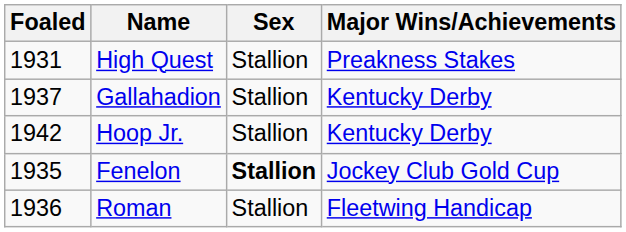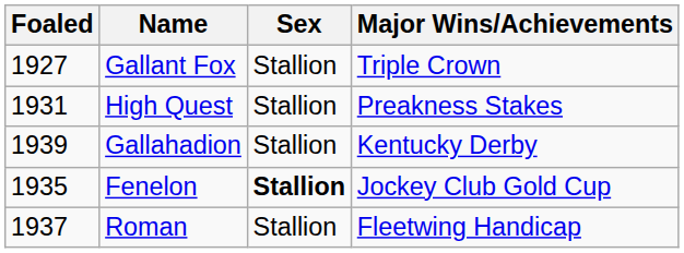 <table class="wikitable">
 <tr>
 <th>Foaled</th>
 <th>Name</th>
 <th>Sex</th>
 <th>Major Wins/Achievements</th>
 </tr>
 <tr>
+<td>1927</td>
+<td><a href='#'>Gallant Fox</a></td>
+<td>Stallion</td>
+<td><a href='#'>Triple Crown</a></td>
+</tr>
+<tr>
 <td>1931</td>
 <td><a href='#'>High Quest</a></td>
 <td>Stallion</td>
 <td><a href='#'>Preakness Stakes</a></td>
 </tr>
 <tr>
-<td>1937</td>
+<td>1939</td>
 <td><a href='#'>Gallahadion</a></td>
-<td>Stallion</td>
-<td><a href='#'>Kentucky Derby</a></td>
-</tr>
-<tr>
-<td>1942</td>
-<td><a href='#'>Hoop Jr.</a></td>
 <td>Stallion</td>
 <td><a href='#'>Kentucky Derby</a></td>
 </tr>
 <tr>
 <td>1935</td>
 <td><a href='#'>Fenelon</a></td>
 <td><strong>Stallion</strong></td>
 <td><a href='#'>Jockey Club Gold Cup</a></td>
 </tr>
 <tr>
-<td>1936</td>
+<td>1937</td>
 <td><a href='#'>Roman</a></td>
 <td>Stallion</td>
 <td><a href='#'>Fleetwing Handicap</a></td>
 </tr>
 </table>
